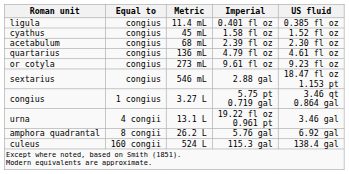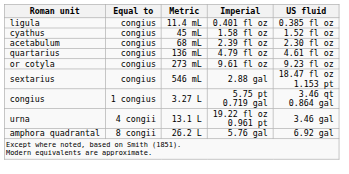 <table class="wikitable">
 <tr>
 <th>Roman unit</th>
 <th>Equal to</th>
 <th>Metric</th>
 <th>Imperial</th>
 <th>US fluid</th>
 </tr>
 <tr>
 <td style="padding:0 8px;">ligula</td>
 <td style="padding:0 8px; text-align:right;"> congius</td>
 <td style="padding:0 8px; text-align:right;">11.4 mL</td>
 <td style="padding:0 8px; text-align:right;">0.401 fl oz</td>
 <td style="padding:0 8px; text-align:right;">0.385 fl oz</td>
 </tr>
 <tr>
 <td style="padding:0 8px;">cyathus</td>
 <td style="padding:0 8px; text-align:right;"> congius</td>
 <td style="padding:0 8px; text-align:right;">45 mL</td>
 <td style="padding:0 8px; text-align:right;">1.58 fl oz</td>
 <td style="padding:0 8px; text-align:right;">1.52 fl oz</td>
 </tr>
 <tr>
 <td style="padding:0 8px;">acetabulum</td>
 <td style="padding:0 8px; text-align:right;"> congius</td>
 <td style="padding:0 8px; text-align:right;">68 mL</td>
 <td style="padding:0 8px; text-align:right;">2.39 fl oz</td>
 <td style="padding:0 8px; text-align:right;">2.30 fl oz</td>
 </tr>
 <tr>
 <td style="padding:0 8px;">quartarius</td>
 <td style="padding:0 8px; text-align:right;"> congius</td>
 <td style="padding:0 8px; text-align:right;">136 mL</td>
 <td style="padding:0 8px; text-align:right;">4.79 fl oz</td>
 <td style="padding:0 8px; text-align:right;">4.61 fl oz</td>
 </tr>
 <tr>
 <td style="padding:0 8px;"> or cotyla</td>
 <td style="padding:0 8px; text-align:right;"> congius</td>
 <td style="padding:0 8px; text-align:right;">273 mL</td>
 <td style="padding:0 8px; text-align:right;">9.61 fl oz</td>
 <td style="padding:0 8px; text-align:right;">9.23 fl oz</td>
 </tr>
 <tr>
 <td style="padding:0 8px;">sextarius</td>
 <td style="padding:0 8px; text-align:right;"> congius</td>
 <td style="padding:0 8px; text-align:right;">546 mL</td>
 <td style="padding:0 8px; text-align:right;">2.88 gal</td>
 <td style="padding:0 8px; text-align:right;">18.47 fl oz<br>1.153 pt</td>
 </tr>
 <tr>
 <td style="padding:0 8px;">congius</td>
 <td style="padding:0 8px; text-align:right;">1 congius</td>
 <td style="padding:0 8px; text-align:right;">3.27 L</td>
 <td style="padding:0 8px; text-align:right;">5.75 pt<br>0.719 gal</td>
 <td style="padding:0 8px; text-align:right;">3.46 qt<br>0.864 gal</td>
 </tr>
 <tr>
 <td style="padding:0 8px;">urna</td>
 <td style="padding:0 8px; text-align:right;">4 congii</td>
 <td style="padding:0 8px; text-align:right;">13.1 L</td>
 <td style="padding:0 8px; text-align:right;">19.22 fl oz<br>0.961 pt</td>
 <td style="padding:0 8px; text-align:right;">3.46 gal</td>
 </tr>
 <tr>
 <td style="padding:0 8px;">amphora quadrantal</td>
 <td style="padding:0 8px; text-align:right;">8 congii</td>
 <td style="padding:0 8px; text-align:right;">26.2 L</td>
 <td style="padding:0 8px; text-align:right;">5.76 gal</td>
 <td style="padding:0 8px; text-align:right;">6.92 gal</td>
 </tr>
 <tr>
-<td style="padding:0 8px;">culeus</td>
-<td style="padding:0 8px; text-align:right;">160 congii</td>
-<td style="padding:0 8px; text-align:right;">524 L</td>
-<td style="padding:0 8px; text-align:right;">115.3 gal</td>
-<td style="padding:0 8px; text-align:right;">138.4 gal</td>
-</tr>
-<tr>
 <td colspan=5 style="font-size:smaller;">Except where noted, based on Smith (1851).<br>Modern equivalents are approximate.</td>
 </tr>
 </table>
